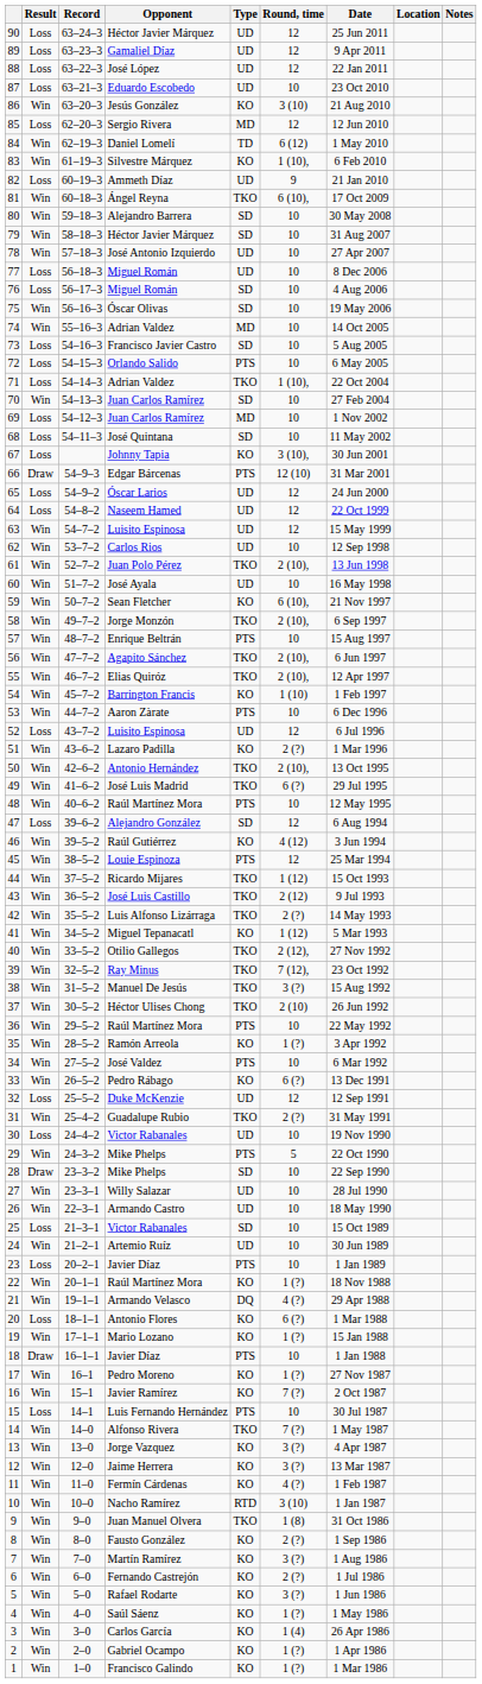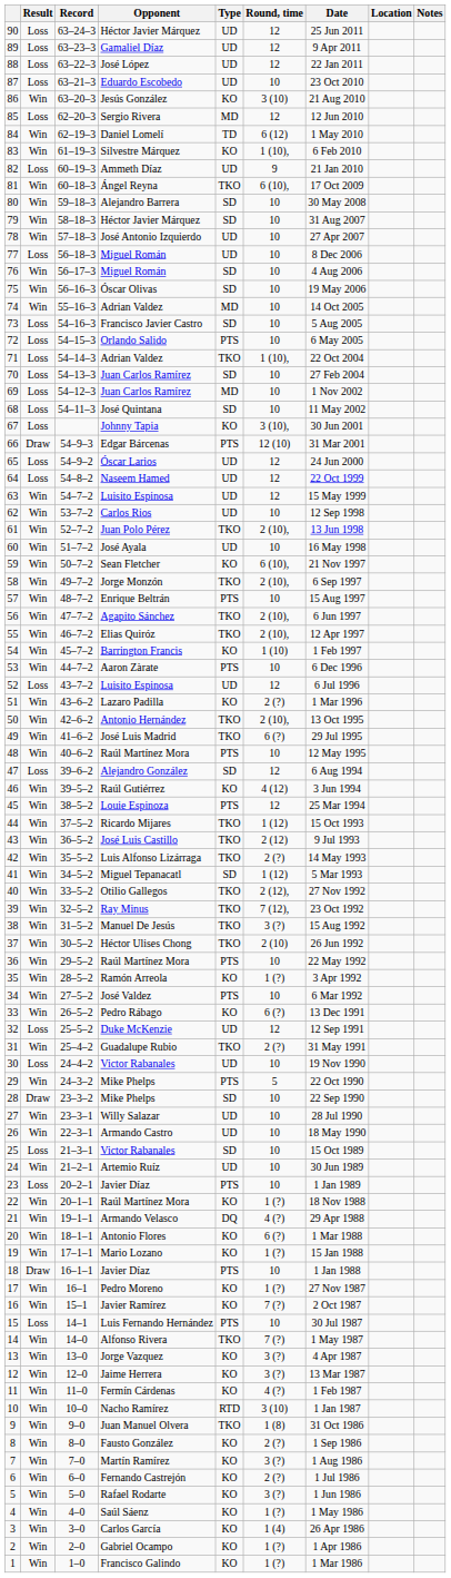 <table class="wikitable" style="text-align:center">
 <tr>
 <th></th>
 <th>Result</th>
 <th>Record</th>
 <th>Opponent</th>
 <th>Type</th>
 <th>Round, time</th>
 <th>Date</th>
 <th>Location</th>
 <th>Notes</th>
 </tr>
 <tr>
 <td>90</td>
 <td>Loss</td>
 <td>63–24–3</td>
 <td style="text-align:left;">Héctor Javier Márquez</td>
 <td>UD</td>
 <td>12</td>
 <td>25 Jun 2011</td>
 <td style="text-align:left;"></td>
 <td></td>
 </tr>
 <tr>
 <td>89</td>
 <td>Loss</td>
 <td>63–23–3</td>
 <td style="text-align:left;"><a href='#'>Gamaliel Díaz</a></td>
 <td>UD</td>
 <td>12</td>
 <td>9 Apr 2011</td>
 <td style="text-align:left;"></td>
 <td></td>
 </tr>
 <tr>
 <td>88</td>
 <td>Loss</td>
 <td>63–22–3</td>
 <td style="text-align:left;">José López</td>
 <td>UD</td>
 <td>12</td>
 <td>22 Jan 2011</td>
 <td style="text-align:left;"></td>
 <td></td>
 </tr>
 <tr>
 <td>87</td>
 <td>Loss</td>
 <td>63–21–3</td>
 <td style="text-align:left;"><a href='#'>Eduardo Escobedo</a></td>
 <td>UD</td>
 <td>10</td>
 <td>23 Oct 2010</td>
 <td style="text-align:left;"></td>
 <td></td>
 </tr>
 <tr>
 <td>86</td>
 <td>Win</td>
 <td>63–20–3</td>
 <td style="text-align:left;">Jesús González</td>
 <td>KO</td>
 <td>3 (10)</td>
 <td>21 Aug 2010</td>
 <td style="text-align:left;"></td>
 <td></td>
 </tr>
 <tr>
 <td>85</td>
 <td>Loss</td>
 <td>62–20–3</td>
 <td style="text-align:left;">Sergio Rivera</td>
 <td>MD</td>
 <td>12</td>
 <td>12 Jun 2010</td>
 <td style="text-align:left;"></td>
 <td></td>
 </tr>
 <tr>
 <td>84</td>
 <td>Win</td>
 <td>62–19–3</td>
 <td style="text-align:left;">Daniel Lomelí</td>
 <td>TD</td>
 <td>6 (12)</td>
 <td>1 May 2010</td>
 <td style="text-align:left;"></td>
 <td style="text-align:left;"></td>
 </tr>
 <tr>
 <td>83</td>
 <td>Win</td>
 <td>61–19–3</td>
 <td style="text-align:left;">Silvestre Márquez</td>
 <td>KO</td>
 <td>1 (10), </td>
 <td>6 Feb 2010</td>
 <td style="text-align:left;"></td>
 <td></td>
 </tr>
 <tr>
 <td>82</td>
 <td>Loss</td>
 <td>60–19–3</td>
 <td style="text-align:left;">Ammeth Díaz</td>
 <td>UD</td>
 <td>9</td>
 <td>21 Jan 2010</td>
 <td style="text-align:left;"></td>
 <td style="text-align:left;"></td>
 </tr>
 <tr>
 <td>81</td>
 <td>Win</td>
 <td>60–18–3</td>
 <td style="text-align:left;">Ángel Reyna</td>
 <td>TKO</td>
 <td>6 (10), </td>
 <td>17 Oct 2009</td>
 <td style="text-align:left;"></td>
 <td></td>
 </tr>
 <tr>
 <td>80</td>
 <td>Win</td>
 <td>59–18–3</td>
 <td style="text-align:left;">Alejandro Barrera</td>
 <td>SD</td>
 <td>10</td>
 <td>30 May 2008</td>
 <td style="text-align:left;"></td>
 <td></td>
 </tr>
 <tr>
 <td>79</td>
 <td>Win</td>
 <td>58–18–3</td>
 <td style="text-align:left;">Héctor Javier Márquez</td>
 <td>SD</td>
 <td>10</td>
 <td>31 Aug 2007</td>
 <td style="text-align:left;"></td>
 <td></td>
 </tr>
 <tr>
 <td>78</td>
 <td>Win</td>
 <td>57–18–3</td>
 <td style="text-align:left;">José Antonio Izquierdo</td>
 <td>UD</td>
 <td>10</td>
 <td>27 Apr 2007</td>
 <td style="text-align:left;"></td>
 <td></td>
 </tr>
 <tr>
 <td>77</td>
 <td>Loss</td>
 <td>56–18–3</td>
 <td style="text-align:left;"><a href='#'>Miguel Román</a></td>
 <td>UD</td>
 <td>10</td>
 <td>8 Dec 2006</td>
 <td style="text-align:left;"></td>
 <td></td>
 </tr>
 <tr>
 <td>76</td>
-<td>Loss</td>
+<td>Win</td>
 <td>56–17–3</td>
 <td style="text-align:left;"><a href='#'>Miguel Román</a></td>
 <td>SD</td>
 <td>10</td>
 <td>4 Aug 2006</td>
 <td style="text-align:left;"></td>
 <td></td>
 </tr>
 <tr>
 <td>75</td>
 <td>Win</td>
 <td>56–16–3</td>
 <td style="text-align:left;">Óscar Olivas</td>
 <td>SD</td>
 <td>10</td>
 <td>19 May 2006</td>
 <td style="text-align:left;"></td>
 <td></td>
 </tr>
 <tr>
 <td>74</td>
 <td>Win</td>
 <td>55–16–3</td>
 <td style="text-align:left;">Adrian Valdez</td>
 <td>MD</td>
 <td>10</td>
 <td>14 Oct 2005</td>
 <td style="text-align:left;"></td>
 <td></td>
 </tr>
 <tr>
 <td>73</td>
 <td>Loss</td>
 <td>54–16–3</td>
 <td style="text-align:left;">Francisco Javier Castro</td>
 <td>SD</td>
 <td>10</td>
 <td>5 Aug 2005</td>
 <td style="text-align:left;"></td>
 <td></td>
 </tr>
 <tr>
 <td>72</td>
 <td>Loss</td>
 <td>54–15–3</td>
 <td style="text-align:left;"><a href='#'>Orlando Salido</a></td>
 <td>PTS</td>
 <td>10</td>
 <td>6 May 2005</td>
 <td style="text-align:left;"></td>
 <td></td>
 </tr>
 <tr>
 <td>71</td>
 <td>Loss</td>
 <td>54–14–3</td>
 <td style="text-align:left;">Adrian Valdez</td>
 <td>TKO</td>
 <td>1 (10), </td>
 <td>22 Oct 2004</td>
 <td style="text-align:left;"></td>
 <td></td>
 </tr>
 <tr>
 <td>70</td>
-<td>Win</td>
+<td>Loss</td>
 <td>54–13–3</td>
 <td style="text-align:left;"><a href='#'>Juan Carlos Ramírez</a></td>
 <td>SD</td>
 <td>10</td>
 <td>27 Feb 2004</td>
 <td style="text-align:left;"></td>
 <td></td>
 </tr>
 <tr>
 <td>69</td>
 <td>Loss</td>
 <td>54–12–3</td>
 <td style="text-align:left;"><a href='#'>Juan Carlos Ramírez</a></td>
 <td>MD</td>
 <td>10</td>
 <td>1 Nov 2002</td>
 <td style="text-align:left;"></td>
 <td></td>
 </tr>
 <tr>
 <td>68</td>
 <td>Loss</td>
 <td>54–11–3</td>
 <td style="text-align:left;">José Quintana</td>
 <td>SD</td>
 <td>10</td>
 <td>11 May 2002</td>
 <td style="text-align:left;"></td>
 <td></td>
 </tr>
 <tr>
 <td>67</td>
 <td>Loss</td>
 <td></td>
 <td style="text-align:left;"><a href='#'>Johnny Tapia</a></td>
 <td>KO</td>
 <td>3 (10), </td>
 <td>30 Jun 2001</td>
 <td style="text-align:left;"></td>
 <td></td>
 </tr>
 <tr>
 <td>66</td>
 <td>Draw</td>
 <td>54–9–3</td>
 <td style="text-align:left;">Edgar Bárcenas</td>
 <td>PTS</td>
 <td>12 (10)</td>
 <td>31 Mar 2001</td>
 <td style="text-align:left;"></td>
 <td></td>
 </tr>
 <tr>
 <td>65</td>
 <td>Loss</td>
 <td>54–9–2</td>
 <td style="text-align:left;"><a href='#'>Óscar Larios</a></td>
 <td>UD</td>
 <td>12</td>
 <td>24 Jun 2000</td>
 <td style="text-align:left;"></td>
 <td></td>
 </tr>
 <tr>
 <td>64</td>
 <td>Loss</td>
 <td>54–8–2</td>
 <td style="text-align:left;"><a href='#'>Naseem Hamed</a></td>
 <td>UD</td>
 <td>12</td>
 <td><a href='#'>22 Oct 1999</a></td>
 <td style="text-align:left;"></td>
 <td style="text-align:left;"></td>
 </tr>
 <tr>
 <td>63</td>
 <td>Win</td>
 <td>54–7–2</td>
 <td style="text-align:left;"><a href='#'>Luisito Espinosa</a></td>
 <td>UD</td>
 <td>12</td>
 <td>15 May 1999</td>
 <td style="text-align:left;"></td>
 <td style="text-align:left;"></td>
 </tr>
 <tr>
 <td>62</td>
 <td>Win</td>
 <td>53–7–2</td>
 <td style="text-align:left;"><a href='#'>Carlos Rios</a></td>
 <td>UD</td>
 <td>10</td>
 <td>12 Sep 1998</td>
 <td style="text-align:left;"></td>
 <td></td>
 </tr>
 <tr>
 <td>61</td>
 <td>Win</td>
 <td>52–7–2</td>
 <td style="text-align:left;"><a href='#'>Juan Polo Pérez</a></td>
 <td>TKO</td>
 <td>2 (10), </td>
 <td><a href='#'>13 Jun 1998</a></td>
 <td style="text-align:left;"></td>
 <td></td>
 </tr>
 <tr>
 <td>60</td>
 <td>Win</td>
 <td>51–7–2</td>
 <td style="text-align:left;">José Ayala</td>
 <td>UD</td>
 <td>10</td>
 <td>16 May 1998</td>
 <td style="text-align:left;"></td>
 <td></td>
 </tr>
 <tr>
 <td>59</td>
 <td>Win</td>
 <td>50–7–2</td>
 <td style="text-align:left;">Sean Fletcher</td>
 <td>KO</td>
 <td>6 (10), </td>
 <td>21 Nov 1997</td>
 <td style="text-align:left;"></td>
 <td></td>
 </tr>
 <tr>
 <td>58</td>
 <td>Win</td>
 <td>49–7–2</td>
 <td style="text-align:left;">Jorge Monzón</td>
 <td>TKO</td>
 <td>2 (10), </td>
 <td>6 Sep 1997</td>
 <td style="text-align:left;"></td>
 <td></td>
 </tr>
 <tr>
 <td>57</td>
 <td>Win</td>
 <td>48–7–2</td>
 <td style="text-align:left;">Enrique Beltrán</td>
 <td>PTS</td>
 <td>10</td>
 <td>15 Aug 1997</td>
 <td style="text-align:left;"></td>
 <td></td>
 </tr>
 <tr>
 <td>56</td>
 <td>Win</td>
 <td>47–7–2</td>
 <td style="text-align:left;"><a href='#'>Agapito Sánchez</a></td>
 <td>TKO</td>
 <td>2 (10), </td>
 <td>6 Jun 1997</td>
 <td style="text-align:left;"></td>
 <td></td>
 </tr>
 <tr>
 <td>55</td>
 <td>Win</td>
 <td>46–7–2</td>
 <td style="text-align:left;">Elias Quiróz</td>
 <td>TKO</td>
 <td>2 (10), </td>
 <td>12 Apr 1997</td>
 <td style="text-align:left;"></td>
 <td></td>
 </tr>
 <tr>
 <td>54</td>
 <td>Win</td>
 <td>45–7–2</td>
 <td style="text-align:left;"><a href='#'>Barrington Francis</a></td>
 <td>KO</td>
 <td>1 (10)</td>
 <td>1 Feb 1997</td>
 <td style="text-align:left;"></td>
 <td></td>
 </tr>
 <tr>
 <td>53</td>
 <td>Win</td>
 <td>44–7–2</td>
 <td style="text-align:left;">Aaron Zàrate</td>
 <td>PTS</td>
 <td>10</td>
 <td>6 Dec 1996</td>
 <td style="text-align:left;"></td>
 <td></td>
 </tr>
 <tr>
 <td>52</td>
 <td>Loss</td>
 <td>43–7–2</td>
 <td style="text-align:left;"><a href='#'>Luisito Espinosa</a></td>
 <td>UD</td>
 <td>12</td>
 <td>6 Jul 1996</td>
 <td style="text-align:left;"></td>
 <td style="text-align:left;"></td>
 </tr>
 <tr>
 <td>51</td>
 <td>Win</td>
 <td>43–6–2</td>
 <td style="text-align:left;">Lazaro Padilla</td>
 <td>KO</td>
 <td>2 (?)</td>
 <td>1 Mar 1996</td>
 <td style="text-align:left;"></td>
 <td></td>
 </tr>
 <tr>
 <td>50</td>
 <td>Win</td>
 <td>42–6–2</td>
 <td style="text-align:left;"><a href='#'>Antonio Hernández</a></td>
 <td>TKO</td>
 <td>2 (10), </td>
 <td>13 Oct 1995</td>
 <td style="text-align:left;"></td>
 <td></td>
 </tr>
 <tr>
 <td>49</td>
 <td>Win</td>
 <td>41–6–2</td>
 <td style="text-align:left;">José Luis Madrid</td>
 <td>TKO</td>
 <td>6 (?)</td>
 <td>29 Jul 1995</td>
 <td style="text-align:left;"></td>
 <td></td>
 </tr>
 <tr>
 <td>48</td>
 <td>Win</td>
 <td>40–6–2</td>
 <td style="text-align:left;">Raúl Martínez Mora</td>
 <td>PTS</td>
 <td>10</td>
 <td>12 May 1995</td>
 <td style="text-align:left;"></td>
 <td></td>
 </tr>
 <tr>
 <td>47</td>
 <td>Loss</td>
 <td>39–6–2</td>
 <td style="text-align:left;"><a href='#'>Alejandro González</a></td>
 <td>SD</td>
 <td>12</td>
 <td>6 Aug 1994</td>
 <td style="text-align:left;"></td>
 <td></td>
 </tr>
 <tr>
 <td>46</td>
 <td>Win</td>
 <td>39–5–2</td>
 <td style="text-align:left;">Raúl Gutiérrez</td>
 <td>KO</td>
 <td>4 (12)</td>
 <td>3 Jun 1994</td>
 <td style="text-align:left;"></td>
 <td style="text-align:left;"></td>
 </tr>
 <tr>
 <td>45</td>
 <td>Win</td>
 <td>38–5–2</td>
 <td style="text-align:left;"><a href='#'>Louie Espinoza</a></td>
 <td>PTS</td>
 <td>12</td>
 <td>25 Mar 1994</td>
 <td style="text-align:left;"></td>
 <td style="text-align:left;"></td>
 </tr>
 <tr>
 <td>44</td>
 <td>Win</td>
 <td>37–5–2</td>
 <td style="text-align:left;">Ricardo Mijares</td>
 <td>TKO</td>
 <td>1 (12)</td>
 <td>15 Oct 1993</td>
 <td style="text-align:left;"></td>
 <td style="text-align:left;"></td>
 </tr>
 <tr>
 <td>43</td>
 <td>Win</td>
 <td>36–5–2</td>
 <td style="text-align:left;"><a href='#'>José Luis Castillo</a></td>
 <td>TKO</td>
 <td>2 (12)</td>
 <td>9 Jul 1993</td>
 <td style="text-align:left;"></td>
 <td style="text-align:left;"></td>
 </tr>
 <tr>
 <td>42</td>
 <td>Win</td>
 <td>35–5–2</td>
 <td style="text-align:left;">Luis Alfonso Lizárraga</td>
 <td>TKO</td>
 <td>2 (?)</td>
 <td>14 May 1993</td>
 <td style="text-align:left;"></td>
 <td style="text-align:left;"></td>
 </tr>
 <tr>
 <td>41</td>
 <td>Win</td>
 <td>34–5–2</td>
 <td style="text-align:left;">Miguel Tepanacatl</td>
-<td>KO</td>
+<td>SD</td>
 <td>1 (12)</td>
 <td>5 Mar 1993</td>
 <td style="text-align:left;"></td>
 <td style="text-align:left;"></td>
 </tr>
 <tr>
 <td>40</td>
 <td>Win</td>
 <td>33–5–2</td>
 <td style="text-align:left;">Otilio Gallegos</td>
 <td>TKO</td>
 <td>2 (12), </td>
 <td>27 Nov 1992</td>
 <td style="text-align:left;"></td>
 <td style="text-align:left;"></td>
 </tr>
 <tr>
 <td>39</td>
 <td>Win</td>
 <td>32–5–2</td>
 <td style="text-align:left;"><a href='#'>Ray Minus</a></td>
 <td>TKO</td>
 <td>7 (12), </td>
 <td>23 Oct 1992</td>
 <td style="text-align:left;"></td>
 <td style="text-align:left;"></td>
 </tr>
 <tr>
 <td>38</td>
 <td>Win</td>
 <td>31–5–2</td>
 <td style="text-align:left;">Manuel De Jesús</td>
 <td>TKO</td>
 <td>3 (?)</td>
 <td>15 Aug 1992</td>
 <td style="text-align:left;"></td>
 <td></td>
 </tr>
 <tr>
 <td>37</td>
 <td>Win</td>
 <td>30–5–2</td>
 <td style="text-align:left;">Héctor Ulises Chong</td>
 <td>TKO</td>
 <td>2 (10)</td>
 <td>26 Jun 1992</td>
 <td style="text-align:left;"></td>
 <td></td>
 </tr>
 <tr>
 <td>36</td>
 <td>Win</td>
 <td>29–5–2</td>
 <td style="text-align:left;">Raúl Martínez Mora</td>
 <td>PTS</td>
 <td>10</td>
 <td>22 May 1992</td>
 <td style="text-align:left;"></td>
 <td></td>
 </tr>
 <tr>
 <td>35</td>
 <td>Win</td>
 <td>28–5–2</td>
 <td style="text-align:left;">Ramón Arreola</td>
 <td>KO</td>
 <td>1 (?)</td>
 <td>3 Apr 1992</td>
 <td style="text-align:left;"></td>
 <td></td>
 </tr>
 <tr>
 <td>34</td>
 <td>Win</td>
 <td>27–5–2</td>
 <td style="text-align:left;">José Valdez</td>
 <td>PTS</td>
 <td>10</td>
 <td>6 Mar 1992</td>
 <td style="text-align:left;"></td>
 <td></td>
 </tr>
 <tr>
 <td>33</td>
 <td>Win</td>
 <td>26–5–2</td>
 <td style="text-align:left;">Pedro Rábago</td>
 <td>KO</td>
 <td>6 (?)</td>
 <td>13 Dec 1991</td>
 <td style="text-align:left;"></td>
 <td></td>
 </tr>
 <tr>
 <td>32</td>
 <td>Loss</td>
 <td>25–5–2</td>
 <td style="text-align:left;"><a href='#'>Duke McKenzie</a></td>
 <td>UD</td>
 <td>12</td>
 <td>12 Sep 1991</td>
 <td style="text-align:left;"></td>
 <td style="text-align:left;"></td>
 </tr>
 <tr>
 <td>31</td>
 <td>Win</td>
 <td>25–4–2</td>
 <td style="text-align:left;">Guadalupe Rubio</td>
 <td>TKO</td>
 <td>2 (?)</td>
 <td>31 May 1991</td>
 <td style="text-align:left;"></td>
 <td></td>
 </tr>
 <tr>
 <td>30</td>
 <td>Loss</td>
 <td>24–4–2</td>
 <td style="text-align:left;"><a href='#'>Victor Rabanales</a></td>
 <td>UD</td>
 <td>10</td>
 <td>19 Nov 1990</td>
 <td style="text-align:left;"></td>
 <td></td>
 </tr>
 <tr>
 <td>29</td>
 <td>Win</td>
 <td>24–3–2</td>
 <td style="text-align:left;">Mike Phelps</td>
 <td>PTS</td>
 <td>5</td>
 <td>22 Oct 1990</td>
 <td style="text-align:left;"></td>
 <td></td>
 </tr>
 <tr>
 <td>28</td>
 <td>Draw</td>
 <td>23–3–2</td>
 <td style="text-align:left;">Mike Phelps</td>
 <td>SD</td>
 <td>10</td>
 <td>22 Sep 1990</td>
 <td style="text-align:left;"></td>
 <td></td>
 </tr>
 <tr>
 <td>27</td>
 <td>Win</td>
 <td>23–3–1</td>
 <td style="text-align:left;">Willy Salazar</td>
 <td>UD</td>
 <td>10</td>
 <td>28 Jul 1990</td>
 <td style="text-align:left;"></td>
 <td></td>
 </tr>
 <tr>
 <td>26</td>
 <td>Win</td>
 <td>22–3–1</td>
 <td style="text-align:left;">Armando Castro</td>
 <td>UD</td>
 <td>10</td>
 <td>18 May 1990</td>
 <td style="text-align:left;"></td>
 <td></td>
 </tr>
 <tr>
 <td>25</td>
 <td>Loss</td>
 <td>21–3–1</td>
 <td style="text-align:left;"><a href='#'>Victor Rabanales</a></td>
 <td>SD</td>
 <td>10</td>
 <td>15 Oct 1989</td>
 <td style="text-align:left;"></td>
 <td></td>
 </tr>
 <tr>
 <td>24</td>
 <td>Win</td>
 <td>21–2–1</td>
 <td style="text-align:left;">Artemio Ruíz</td>
 <td>UD</td>
 <td>10</td>
 <td>30 Jun 1989</td>
 <td style="text-align:left;"></td>
 <td></td>
 </tr>
 <tr>
 <td>23</td>
 <td>Loss</td>
 <td>20–2–1</td>
 <td style="text-align:left;">Javier Díaz</td>
 <td>PTS</td>
 <td>10</td>
 <td>1 Jan 1989</td>
 <td style="text-align:left;"></td>
 <td></td>
 </tr>
 <tr>
 <td>22</td>
 <td>Win</td>
 <td>20–1–1</td>
 <td style="text-align:left;">Raúl Martínez Mora</td>
 <td>KO</td>
 <td>1 (?)</td>
 <td>18 Nov 1988</td>
 <td style="text-align:left;"></td>
 <td></td>
 </tr>
 <tr>
 <td>21</td>
 <td>Win</td>
 <td>19–1–1</td>
 <td style="text-align:left;">Armando Velasco</td>
 <td>DQ</td>
 <td>4 (?)</td>
 <td>29 Apr 1988</td>
 <td style="text-align:left;"></td>
 <td></td>
 </tr>
 <tr>
 <td>20</td>
-<td>Loss</td>
+<td>Win</td>
 <td>18–1–1</td>
 <td style="text-align:left;">Antonio Flores</td>
 <td>KO</td>
 <td>6 (?)</td>
 <td>1 Mar 1988</td>
 <td style="text-align:left;"></td>
 <td></td>
 </tr>
 <tr>
 <td>19</td>
 <td>Win</td>
 <td>17–1–1</td>
 <td style="text-align:left;">Mario Lozano</td>
 <td>KO</td>
 <td>1 (?)</td>
 <td>15 Jan 1988</td>
 <td style="text-align:left;"></td>
 <td></td>
 </tr>
 <tr>
 <td>18</td>
 <td>Draw</td>
 <td>16–1–1</td>
 <td style="text-align:left;">Javier Díaz</td>
 <td>PTS</td>
 <td>10</td>
 <td>1 Jan 1988</td>
 <td style="text-align:left;"></td>
 <td></td>
 </tr>
 <tr>
 <td>17</td>
 <td>Win</td>
 <td>16–1</td>
 <td style="text-align:left;">Pedro Moreno</td>
 <td>KO</td>
 <td>1 (?)</td>
 <td>27 Nov 1987</td>
 <td style="text-align:left;"></td>
 <td></td>
 </tr>
 <tr>
 <td>16</td>
 <td>Win</td>
 <td>15–1</td>
 <td style="text-align:left;">Javier Ramírez</td>
 <td>KO</td>
 <td>7 (?)</td>
 <td>2 Oct 1987</td>
 <td style="text-align:left;"></td>
 <td></td>
 </tr>
 <tr>
 <td>15</td>
 <td>Loss</td>
 <td>14–1</td>
 <td style="text-align:left;">Luis Fernando Hernández</td>
 <td>PTS</td>
 <td>10</td>
 <td>30 Jul 1987</td>
 <td style="text-align:left;"></td>
 <td></td>
 </tr>
 <tr>
 <td>14</td>
 <td>Win</td>
 <td>14–0</td>
 <td style="text-align:left;">Alfonso Rivera</td>
 <td>TKO</td>
 <td>7 (?)</td>
 <td>1 May 1987</td>
 <td style="text-align:left;"></td>
 <td></td>
 </tr>
 <tr>
 <td>13</td>
 <td>Win</td>
 <td>13–0</td>
 <td style="text-align:left;">Jorge Vazquez</td>
 <td>KO</td>
 <td>3 (?)</td>
 <td>4 Apr 1987</td>
 <td style="text-align:left;"></td>
 <td></td>
 </tr>
 <tr>
 <td>12</td>
 <td>Win</td>
 <td>12–0</td>
 <td style="text-align:left;">Jaime Herrera</td>
 <td>KO</td>
 <td>3 (?)</td>
 <td>13 Mar 1987</td>
 <td style="text-align:left;"></td>
 <td></td>
 </tr>
 <tr>
 <td>11</td>
 <td>Win</td>
 <td>11–0</td>
 <td style="text-align:left;">Fermín Cárdenas</td>
 <td>KO</td>
 <td>4 (?)</td>
 <td>1 Feb 1987</td>
 <td style="text-align:left;"></td>
 <td></td>
 </tr>
 <tr>
 <td>10</td>
 <td>Win</td>
 <td>10–0</td>
 <td style="text-align:left;">Nacho Ramírez</td>
 <td>RTD</td>
 <td>3 (10)</td>
 <td>1 Jan 1987</td>
 <td style="text-align:left;"></td>
 <td></td>
 </tr>
 <tr>
 <td>9</td>
 <td>Win</td>
 <td>9–0</td>
 <td style="text-align:left;">Juan Manuel Olvera</td>
 <td>TKO</td>
 <td>1 (8)</td>
 <td>31 Oct 1986</td>
 <td style="text-align:left;"></td>
 <td></td>
 </tr>
 <tr>
 <td>8</td>
 <td>Win</td>
 <td>8–0</td>
 <td style="text-align:left;">Fausto González</td>
 <td>KO</td>
 <td>2 (?)</td>
 <td>1 Sep 1986</td>
 <td style="text-align:left;"></td>
 <td></td>
 </tr>
 <tr>
 <td>7</td>
 <td>Win</td>
 <td>7–0</td>
 <td style="text-align:left;">Martín Ramírez</td>
 <td>KO</td>
 <td>3 (?)</td>
 <td>1 Aug 1986</td>
 <td style="text-align:left;"></td>
 <td></td>
 </tr>
 <tr>
 <td>6</td>
 <td>Win</td>
 <td>6–0</td>
 <td style="text-align:left;">Fernando Castrejón</td>
 <td>KO</td>
 <td>2 (?)</td>
 <td>1 Jul 1986</td>
 <td style="text-align:left;"></td>
 <td></td>
 </tr>
 <tr>
 <td>5</td>
 <td>Win</td>
 <td>5–0</td>
 <td style="text-align:left;">Rafael Rodarte</td>
 <td>KO</td>
 <td>3 (?)</td>
 <td>1 Jun 1986</td>
 <td style="text-align:left;"></td>
 <td></td>
 </tr>
 <tr>
 <td>4</td>
 <td>Win</td>
 <td>4–0</td>
 <td style="text-align:left;">Saúl Sáenz</td>
 <td>KO</td>
 <td>1 (?)</td>
 <td>1 May 1986</td>
 <td style="text-align:left;"></td>
 <td></td>
 </tr>
 <tr>
 <td>3</td>
 <td>Win</td>
 <td>3–0</td>
 <td style="text-align:left;">Carlos García</td>
 <td>KO</td>
 <td>1 (4)</td>
 <td>26 Apr 1986</td>
 <td style="text-align:left;"></td>
 <td></td>
 </tr>
 <tr>
 <td>2</td>
 <td>Win</td>
 <td>2–0</td>
 <td style="text-align:left;">Gabriel Ocampo</td>
 <td>KO</td>
 <td>1 (?)</td>
 <td>1 Apr 1986</td>
 <td style="text-align:left;"></td>
 <td></td>
 </tr>
 <tr>
 <td>1</td>
 <td>Win</td>
 <td>1–0</td>
 <td style="text-align:left;">Francisco Galindo</td>
 <td>KO</td>
 <td>1 (?)</td>
 <td>1 Mar 1986</td>
 <td style="text-align:left;"></td>
 <td></td>
 </tr>
 </table>
